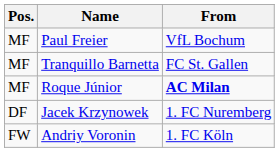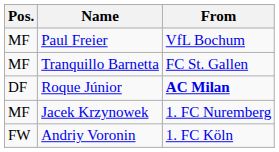 <table class="wikitable">
 <tr>
 <th>Pos.</th>
 <th>Name</th>
 <th>From</th>
 </tr>
 <tr>
 <td>MF</td>
 <td> <a href='#'>Paul Freier</a></td>
 <td> <a href='#'>VfL Bochum</a></td>
 </tr>
 <tr>
 <td>MF</td>
 <td> <a href='#'>Tranquillo Barnetta</a></td>
 <td> <a href='#'>FC St. Gallen</a></td>
 </tr>
 <tr>
-<td>MF</td>
+<td>DF</td>
 <td> <a href='#'>Roque Júnior</a></td>
 <td><strong> <a href='#'>AC Milan</a></strong></td>
 </tr>
 <tr>
-<td>DF</td>
+<td>MF</td>
 <td> <a href='#'>Jacek Krzynowek</a></td>
 <td> <a href='#'>1. FC Nuremberg</a></td>
 </tr>
 <tr>
 <td>FW</td>
 <td> <a href='#'>Andriy Voronin</a></td>
 <td> <a href='#'>1. FC Köln</a></td>
 </tr>
 </table>
